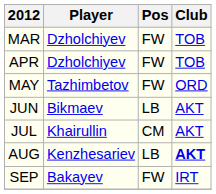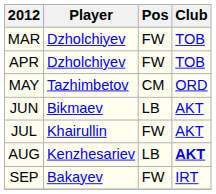 <table class="wikitable" style="background: ivory; font-size: 100%; border: 1px #aaaaaa solid; border-collapse: collapse; clear:center">
 <tr style="background:beige">
 <th>2012</th>
 <th>Player</th>
 <th>Pos</th>
 <th>Club</th>
 </tr>
 <tr>
 <td align="center">MAR</td>
 <td> <a href='#'>Dzholchiyev</a></td>
 <td>FW</td>
 <td><a href='#'>TOB</a></td>
 </tr>
 <tr>
 <td align="center">APR</td>
 <td> <a href='#'>Dzholchiyev</a></td>
 <td>FW</td>
 <td><a href='#'>TOB</a></td>
 </tr>
 <tr>
 <td align="center">MAY</td>
 <td> <a href='#'>Tazhimbetov</a></td>
-<td>FW</td>
+<td>CM</td>
 <td><a href='#'>ORD</a></td>
 </tr>
 <tr>
 <td align="center">JUN</td>
 <td> <a href='#'>Bikmaev</a></td>
 <td>LB</td>
 <td><a href='#'>AKT</a></td>
 </tr>
 <tr>
 <td align="center">JUL</td>
 <td> <a href='#'>Khairullin</a></td>
-<td>CM</td>
+<td>FW</td>
 <td><a href='#'>AKT</a></td>
 </tr>
 <tr>
 <td align="center">AUG</td>
 <td> <a href='#'>Kenzhesariev</a></td>
 <td>LB</td>
 <td><strong><a href='#'>AKT</a></strong></td>
 </tr>
 <tr>
 <td align="center">SEP</td>
 <td> <a href='#'>Bakayev</a></td>
 <td>FW</td>
 <td><a href='#'>IRT</a></td>
 </tr>
 <tr>
 </tr>
 </table>
